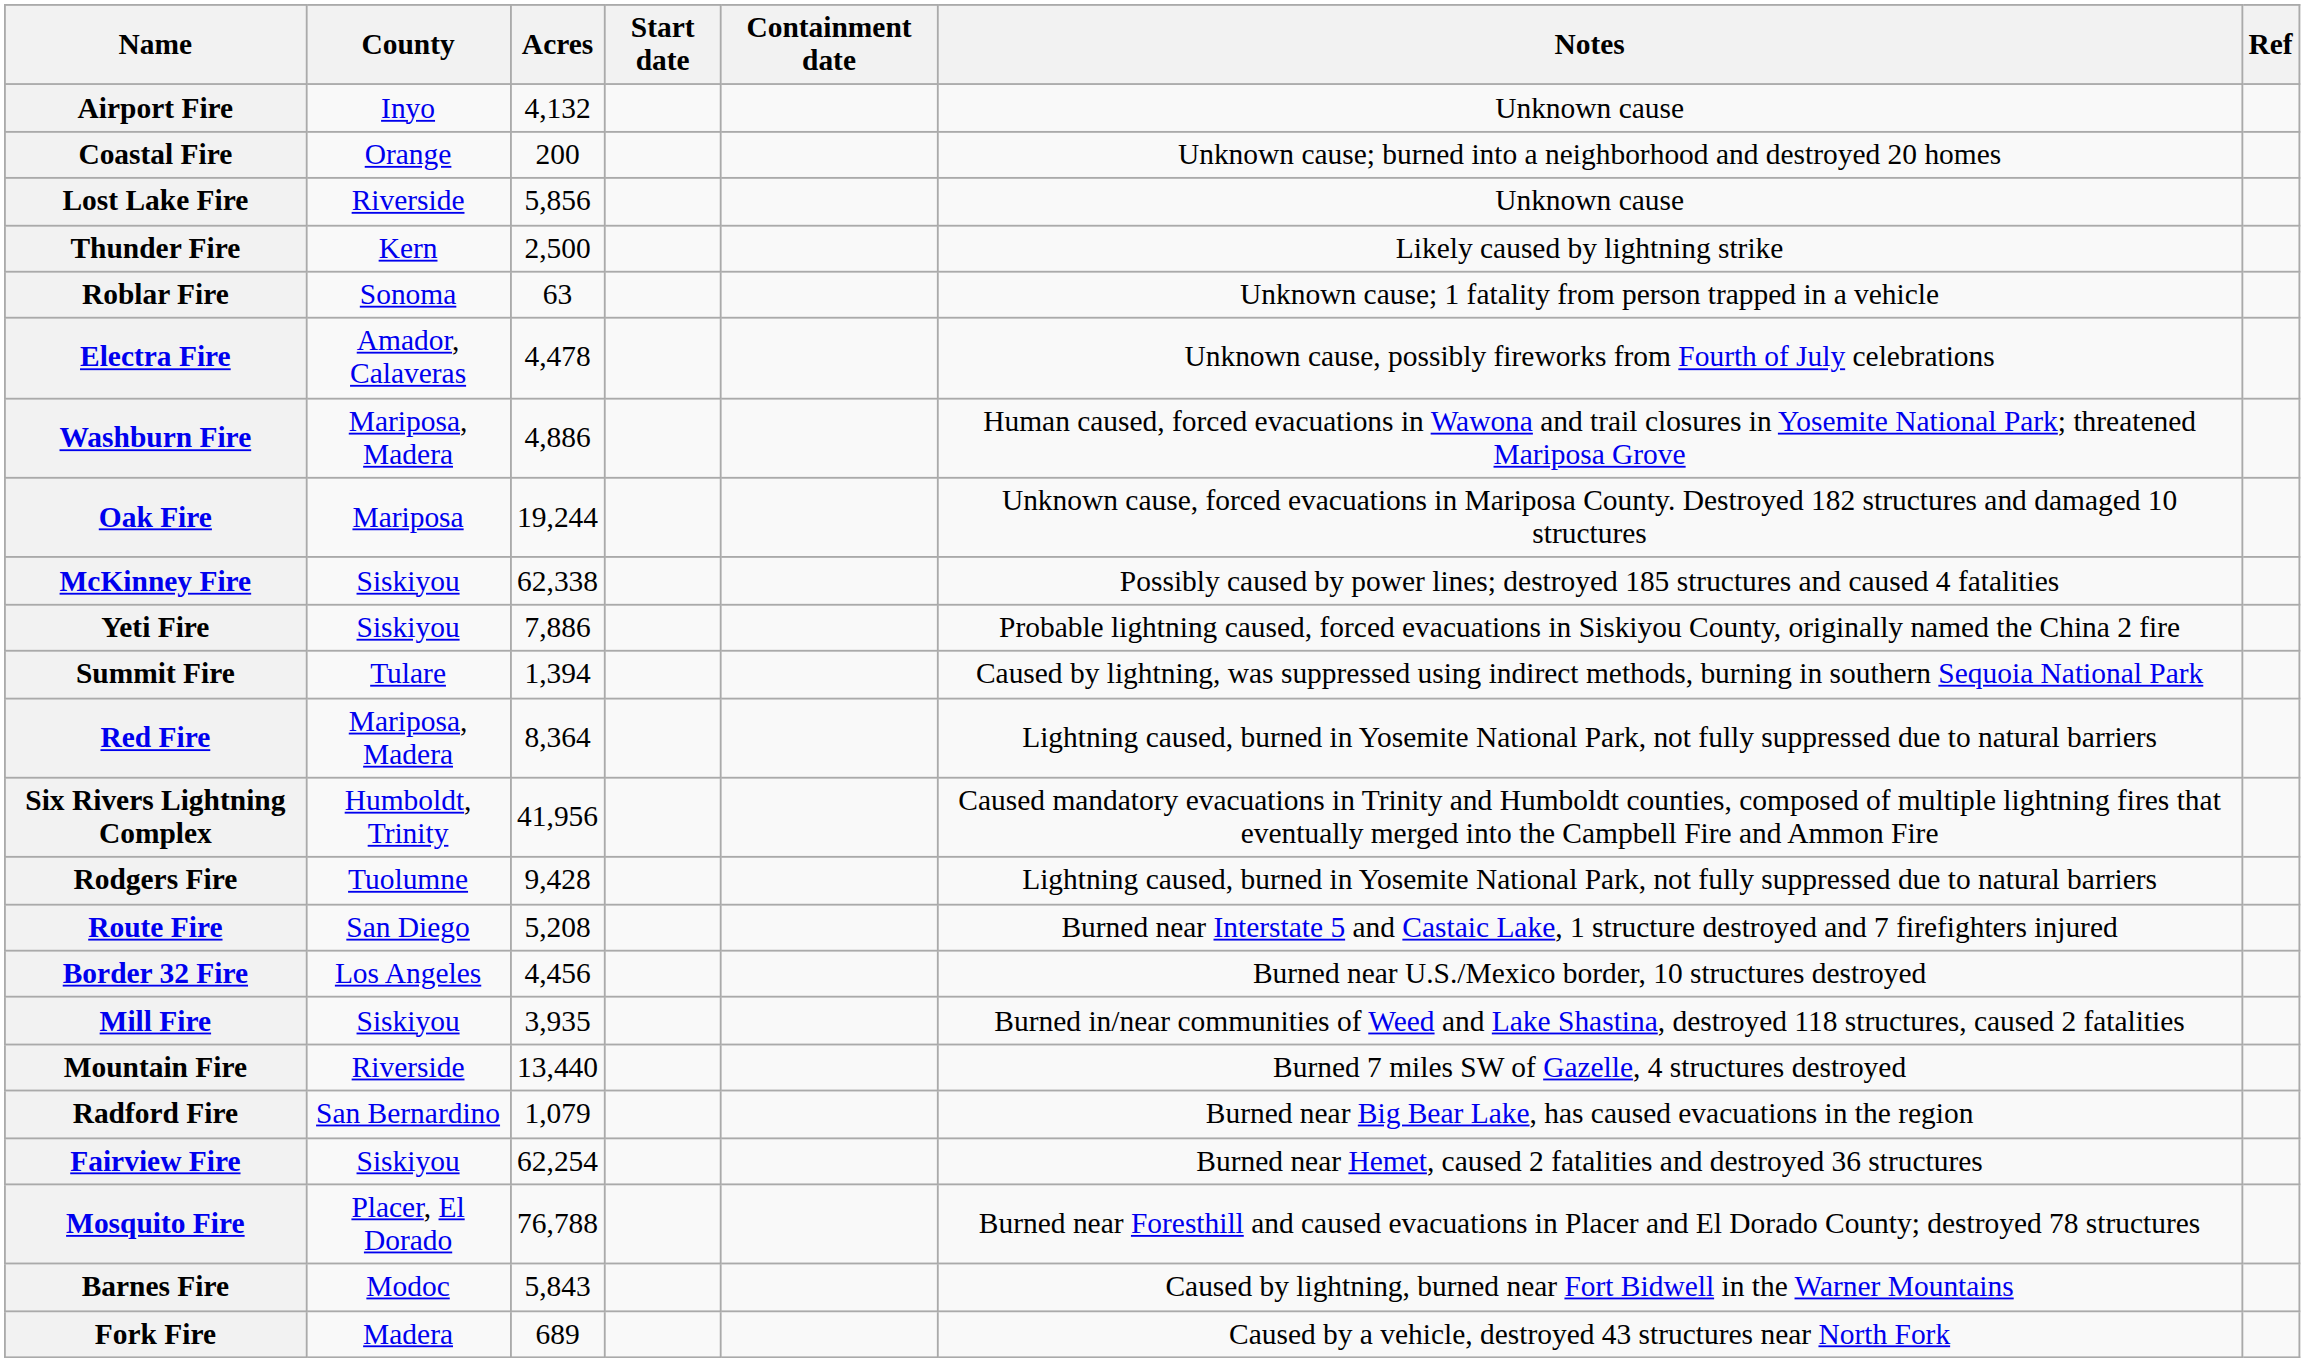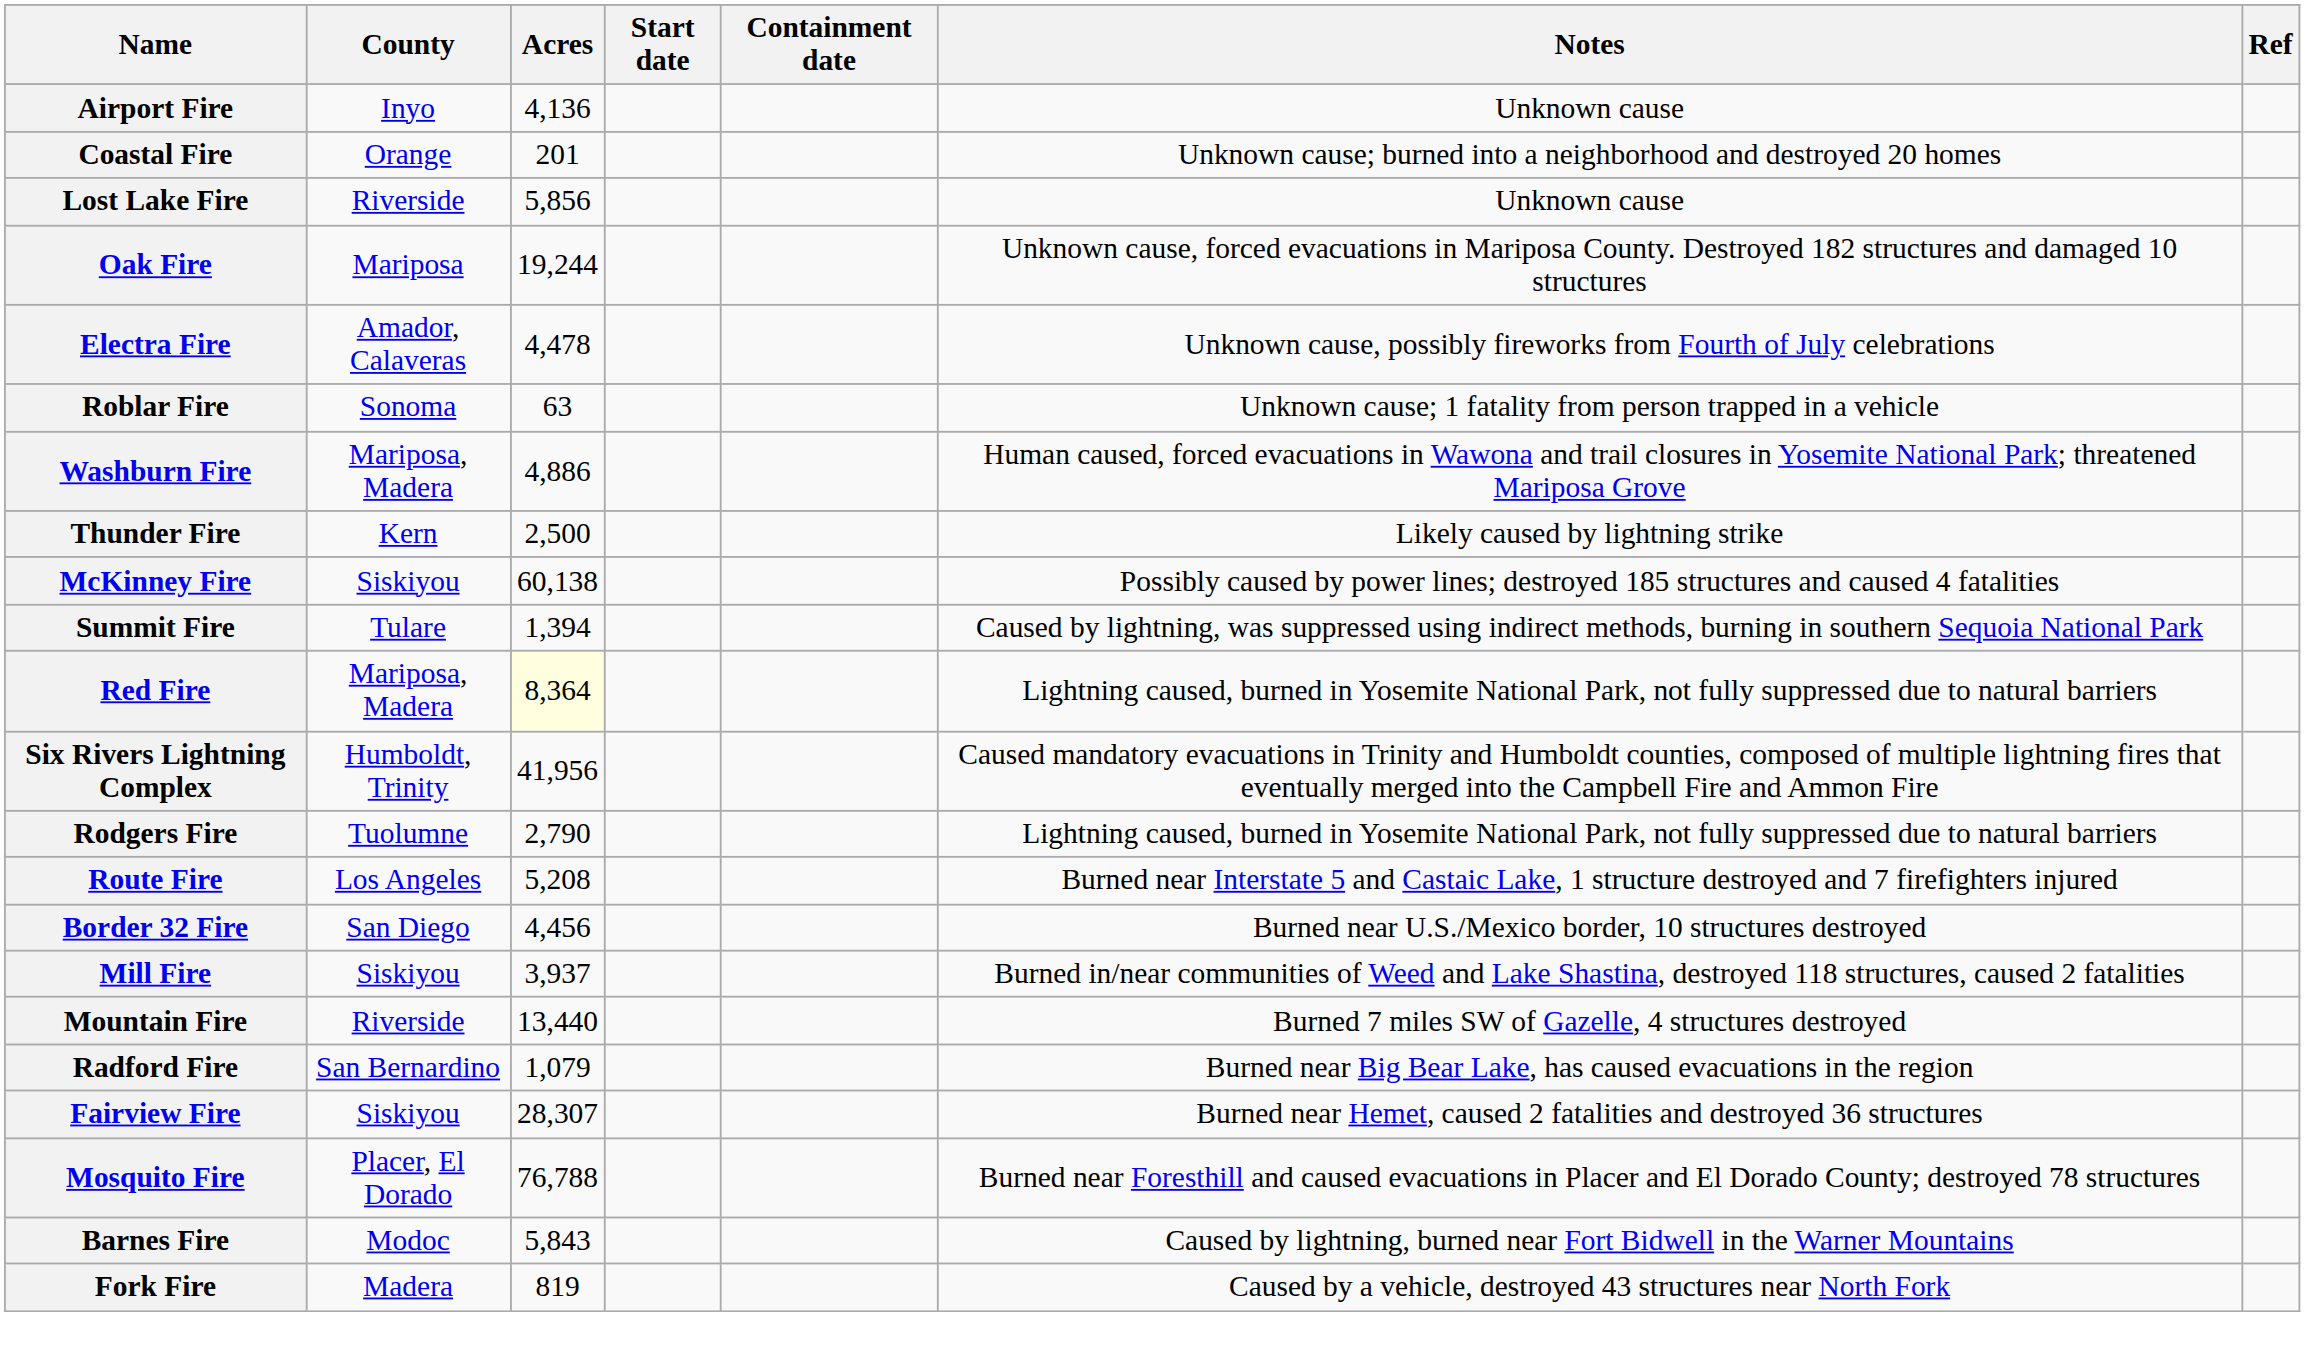 <table class="wikitable sortable plainrowheaders mw-collapsible" style="text-align:center;">
 <tr>
 <th scope="col">Name</th>
 <th scope="col">County </th>
 <th scope="col">Acres</th>
 <th scope="col">Start date</th>
 <th scope="col">Containment date</th>
 <th scope="col">Notes</th>
 <th scope="col" class="unsortable">Ref</th>
 </tr>
 <tr>
 <th scope="row">Airport Fire</th>
 <td><a href='#'>Inyo</a></td>
-<td>4,132</td>
+<td>4,136</td>
 <td></td>
 <td></td>
 <td>Unknown cause</td>
 <td></td>
 </tr>
 <tr>
 <th scope="row">Coastal Fire</th>
 <td><a href='#'>Orange</a></td>
-<td>200</td>
+<td>201</td>
 <td></td>
 <td></td>
 <td>Unknown cause; burned into a neighborhood and destroyed 20 homes</td>
 <td></td>
 </tr>
 <tr>
 <th scope="row">Lost Lake Fire</th>
 <td><a href='#'>Riverside</a></td>
 <td>5,856</td>
 <td></td>
 <td></td>
 <td>Unknown cause</td>
 <td></td>
 </tr>
 <tr>
-<th scope="row">Thunder Fire</th>
-<td><a href='#'>Kern</a></td>
-<td>2,500</td>
+<th scope="row"><a href='#'>Oak Fire</a></th>
+<td><a href='#'>Mariposa</a></td>
+<td>19,244</td>
 <td></td>
 <td></td>
-<td>Likely caused by lightning strike</td>
+<td>Unknown cause, forced evacuations in Mariposa County. Destroyed 182 structures and damaged 10 structures</td>
+<td></td>
+</tr>
+<tr>
+<th scope="row"><a href='#'>Electra Fire</a></th>
+<td><a href='#'>Amador</a>, <a href='#'>Calaveras</a></td>
+<td>4,478</td>
+<td></td>
+<td></td>
+<td>Unknown cause, possibly fireworks from <a href='#'>Fourth of July</a> celebrations</td>
 <td></td>
 </tr>
 <tr>
 <th scope="row">Roblar Fire</th>
 <td><a href='#'>Sonoma</a></td>
 <td>63</td>
 <td></td>
 <td></td>
 <td>Unknown cause; 1 fatality from person trapped in a vehicle</td>
 <td></td>
 </tr>
 <tr>
-<th scope="row"><a href='#'>Electra Fire</a></th>
-<td><a href='#'>Amador</a>, <a href='#'>Calaveras</a></td>
-<td>4,478</td>
-<td></td>
-<td></td>
-<td>Unknown cause, possibly fireworks from <a href='#'>Fourth of July</a> celebrations</td>
-<td></td>
-</tr>
-<tr>
 <th scope="row"><a href='#'>Washburn Fire</a></th>
 <td><a href='#'>Mariposa</a>, <a href='#'>Madera</a></td>
 <td>4,886</td>
 <td></td>
 <td></td>
 <td>Human caused, forced evacuations in <a href='#'>Wawona</a> and trail closures in <a href='#'>Yosemite National Park</a>; threatened <a href='#'>Mariposa Grove</a></td>
 <td></td>
 </tr>
 <tr>
-<th scope="row"><a href='#'>Oak Fire</a></th>
-<td><a href='#'>Mariposa</a></td>
-<td>19,244</td>
+<th scope="row">Thunder Fire</th>
+<td><a href='#'>Kern</a></td>
+<td>2,500</td>
 <td></td>
 <td></td>
-<td>Unknown cause, forced evacuations in Mariposa County. Destroyed 182 structures and damaged 10 structures</td>
+<td>Likely caused by lightning strike</td>
 <td></td>
 </tr>
 <tr>
 <th scope="row"><a href='#'>McKinney Fire</a></th>
 <td><a href='#'>Siskiyou</a></td>
-<td>62,338</td>
+<td>60,138</td>
 <td></td>
 <td></td>
 <td>Possibly caused by power lines; destroyed 185 structures and caused 4 fatalities</td>
-<td></td>
-</tr>
-<tr>
-<th scope="row">Yeti Fire</th>
-<td><a href='#'>Siskiyou</a></td>
-<td>7,886</td>
-<td></td>
-<td></td>
-<td>Probable lightning caused, forced evacuations in Siskiyou County, originally named the China 2 fire</td>
 <td></td>
 </tr>
 <tr>
 <th scope="row">Summit Fire</th>
 <td><a href='#'>Tulare</a></td>
 <td>1,394</td>
 <td></td>
 <td></td>
 <td>Caused by lightning, was suppressed using indirect methods, burning in southern <a href='#'>Sequoia National Park</a></td>
 <td></td>
 </tr>
 <tr>
 <th scope="row"><a href='#'>Red Fire</a></th>
 <td><a href='#'>Mariposa</a>, <a href='#'>Madera</a></td>
-<td>8,364</td>
+<td style="background: lightyellow;">8,364</td>
 <td></td>
 <td></td>
 <td>Lightning caused, burned in Yosemite National Park, not fully suppressed due to natural barriers</td>
 <td></td>
 </tr>
 <tr>
 <th scope="row">Six Rivers Lightning Complex</th>
 <td><a href='#'>Humboldt</a>, <a href='#'>Trinity</a></td>
 <td>41,956</td>
 <td></td>
 <td></td>
 <td>Caused mandatory evacuations in Trinity and Humboldt counties, composed of multiple lightning fires that eventually merged into the Campbell Fire and Ammon Fire</td>
 <td></td>
 </tr>
 <tr>
 <th scope="row">Rodgers Fire</th>
 <td><a href='#'>Tuolumne</a></td>
-<td>9,428</td>
+<td>2,790</td>
 <td></td>
 <td></td>
 <td>Lightning caused, burned in Yosemite National Park, not fully suppressed due to natural barriers</td>
 <td></td>
 </tr>
 <tr>
 <th scope="row"><a href='#'>Route Fire</a></th>
-<td><a href='#'>San Diego</a></td>
+<td><a href='#'>Los Angeles</a></td>
 <td>5,208</td>
 <td></td>
 <td></td>
 <td>Burned near <a href='#'>Interstate 5</a> and <a href='#'>Castaic Lake</a>, 1 structure destroyed and 7 firefighters injured</td>
 <td></td>
 </tr>
 <tr>
 <th scope="row"><a href='#'>Border 32 Fire</a></th>
-<td><a href='#'>Los Angeles</a></td>
+<td><a href='#'>San Diego</a></td>
 <td>4,456</td>
 <td></td>
 <td></td>
 <td>Burned near U.S./Mexico border, 10 structures destroyed</td>
 <td></td>
 </tr>
 <tr>
 <th scope="row"><a href='#'>Mill Fire</a></th>
 <td><a href='#'>Siskiyou</a></td>
-<td>3,935</td>
+<td>3,937</td>
 <td></td>
 <td></td>
 <td>Burned in/near communities of <a href='#'>Weed</a> and <a href='#'>Lake Shastina</a>, destroyed 118 structures, caused 2 fatalities</td>
 <td></td>
 </tr>
 <tr>
 <th scope="row">Mountain Fire</th>
 <td><a href='#'>Riverside</a></td>
 <td>13,440</td>
 <td></td>
 <td></td>
 <td>Burned 7 miles SW of <a href='#'>Gazelle</a>, 4 structures destroyed</td>
 <td></td>
 </tr>
 <tr>
 <th scope="row">Radford Fire</th>
 <td><a href='#'>San Bernardino</a></td>
 <td>1,079</td>
 <td></td>
 <td></td>
 <td>Burned near <a href='#'>Big Bear Lake</a>, has caused evacuations in the region</td>
 <td></td>
 </tr>
 <tr>
 <th scope="row"><a href='#'>Fairview Fire</a></th>
 <td><a href='#'>Siskiyou</a></td>
-<td>62,254</td>
+<td>28,307</td>
 <td></td>
 <td></td>
 <td>Burned near <a href='#'>Hemet</a>, caused 2 fatalities and destroyed 36 structures</td>
 <td></td>
 </tr>
 <tr>
 <th scope="row"><a href='#'>Mosquito Fire</a></th>
 <td><a href='#'>Placer</a>, <a href='#'>El Dorado</a></td>
 <td>76,788</td>
 <td></td>
 <td></td>
 <td>Burned near <a href='#'>Foresthill</a> and caused evacuations in Placer and El Dorado County; destroyed 78 structures</td>
 <td></td>
 </tr>
 <tr>
 <th scope="row">Barnes Fire</th>
 <td><a href='#'>Modoc</a></td>
 <td>5,843</td>
 <td></td>
 <td></td>
 <td>Caused by lightning, burned near <a href='#'>Fort Bidwell</a> in the <a href='#'>Warner Mountains</a></td>
 <td></td>
 </tr>
 <tr>
 <th scope="row">Fork Fire</th>
 <td><a href='#'>Madera</a></td>
-<td>689</td>
+<td>819</td>
 <td></td>
 <td></td>
 <td>Caused by a vehicle, destroyed 43 structures near <a href='#'>North Fork</a></td>
 <td></td>
 </tr>
 </table>
